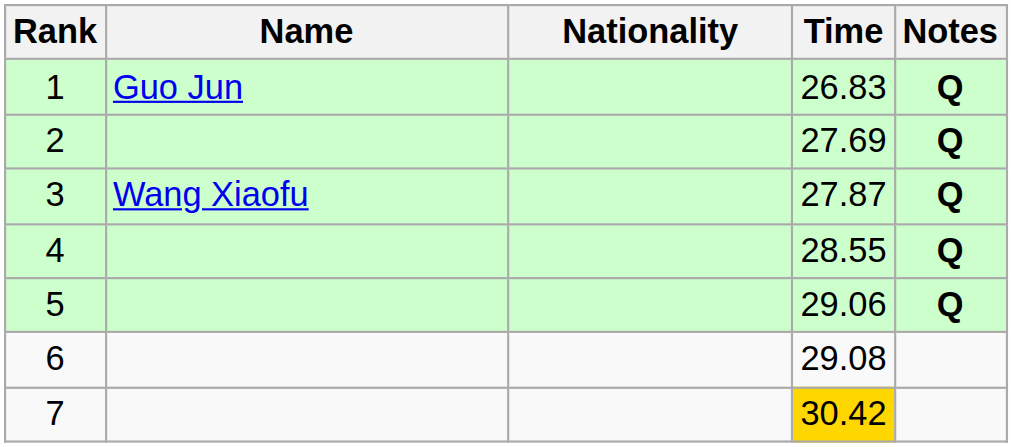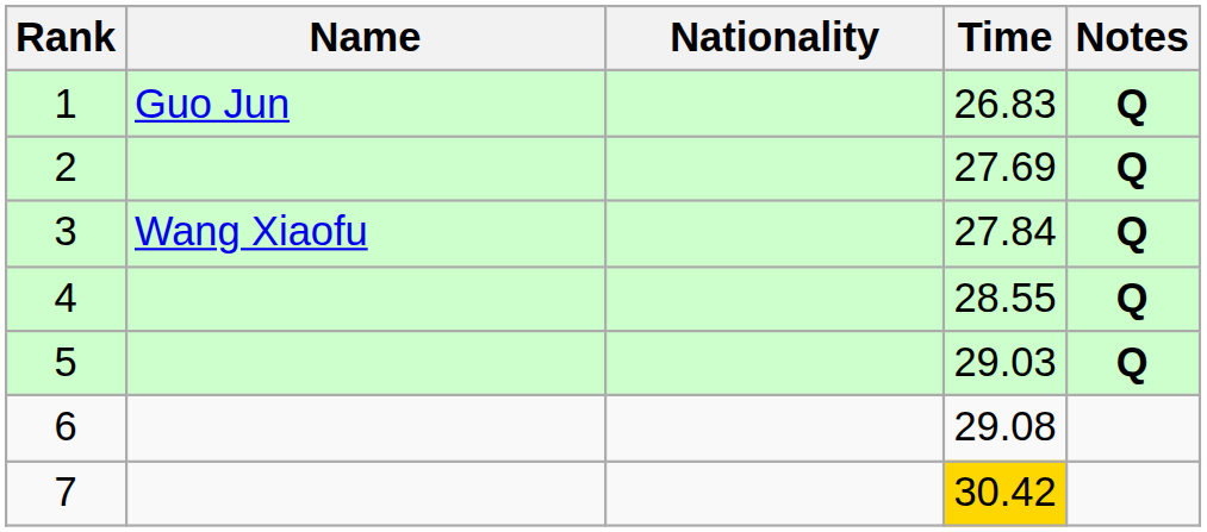 <table class="wikitable sortable" style="text-align:center">
 <tr>
 <th>Rank</th>
 <th style="width:180px">Name</th>
 <th style="width:125px">Nationality</th>
 <th>Time</th>
 <th>Notes</th>
 </tr>
 <tr style="background:#cfc;">
 <td>1</td>
 <td style="text-align:left;"><a href='#'>Guo Jun</a></td>
 <td style="text-align:left;"></td>
 <td>26.83</td>
 <td><strong>Q</strong></td>
 </tr>
 <tr style="background:#cfc;">
 <td>2</td>
 <td style="text-align:left;"></td>
 <td style="text-align:left;"></td>
 <td>27.69</td>
 <td><strong>Q</strong></td>
 </tr>
 <tr style="background:#cfc;">
 <td>3</td>
 <td style="text-align:left;"><a href='#'>Wang Xiaofu</a></td>
 <td style="text-align:left;"></td>
-<td>27.87</td>
+<td>27.84</td>
 <td><strong>Q</strong></td>
 </tr>
 <tr style="background:#cfc;">
 <td>4</td>
 <td style="text-align:left;"></td>
 <td style="text-align:left;"></td>
 <td>28.55</td>
 <td><strong>Q</strong></td>
 </tr>
 <tr style="background:#cfc;">
 <td>5</td>
 <td style="text-align:left;"></td>
 <td style="text-align:left;"></td>
-<td>29.06</td>
+<td>29.03</td>
 <td><strong>Q</strong></td>
 </tr>
 <tr>
 <td>6</td>
 <td style="text-align:left;"></td>
 <td style="text-align:left;"></td>
 <td>29.08</td>
 <td></td>
 </tr>
 <tr>
 <td>7</td>
 <td style="text-align:left;"></td>
 <td style="text-align:left;"></td>
 <td style="background: gold;">30.42</td>
 <td></td>
 </tr>
 </table>
